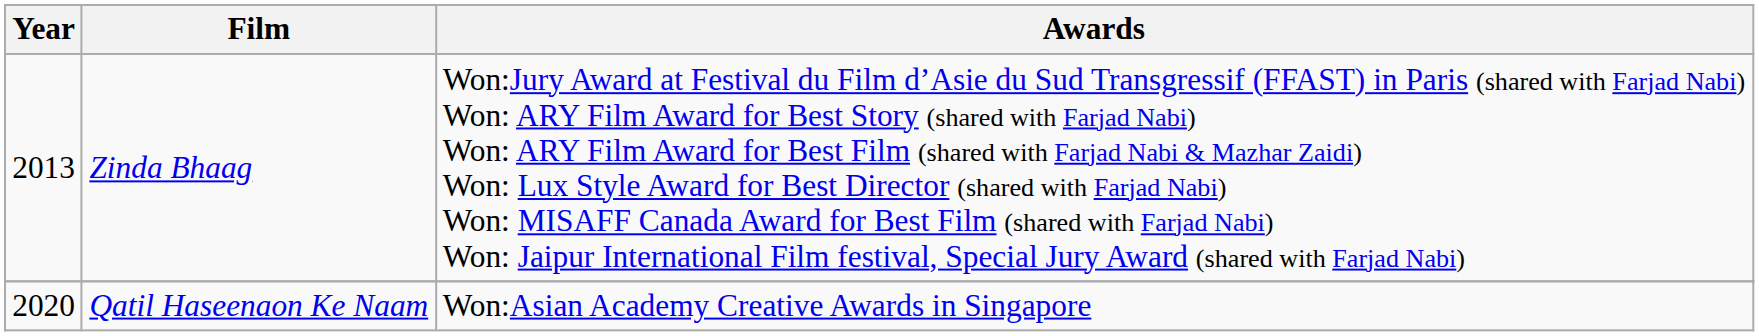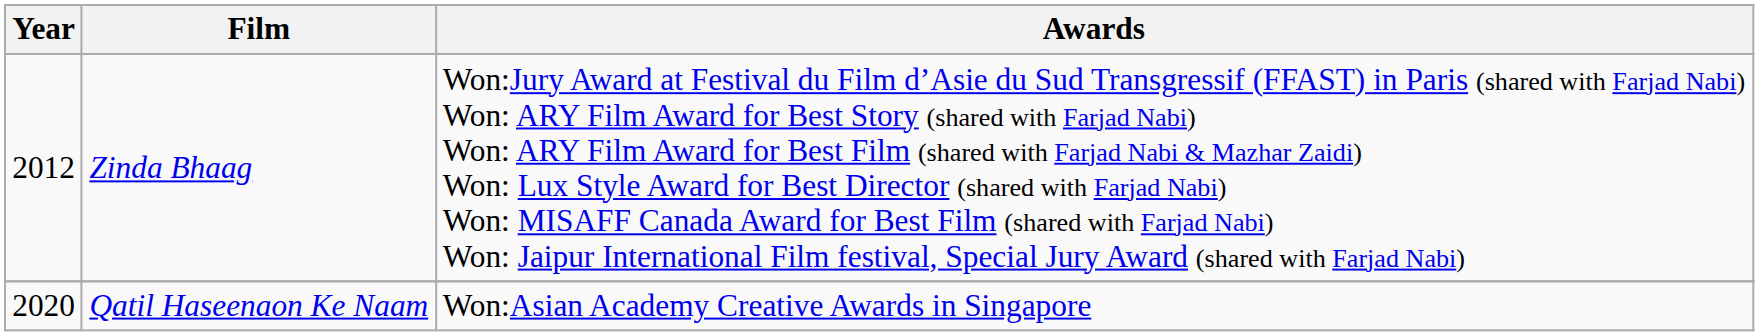 <table class="wikitable">
 <tr>
 <th>Year</th>
 <th>Film</th>
 <th>Awards</th>
 </tr>
 <tr>
-<td>2013</td>
+<td>2012</td>
 <td><em><a href='#'>Zinda Bhaag</a></em></td>
 <td>Won:<a href='#'>Jury Award at Festival du Film d’Asie du Sud Transgressif (FFAST) in Paris</a> <small>(shared with <a href='#'>Farjad Nabi</a>)</small><br> Won: <a href='#'>ARY Film Award for Best Story</a> <small>(shared with <a href='#'>Farjad Nabi</a>)</small><br> Won: <a href='#'>ARY Film Award for Best Film</a> <small>(shared with <a href='#'>Farjad Nabi & Mazhar Zaidi</a>)</small><br> Won: <a href='#'>Lux Style Award for Best Director</a> <small>(shared with <a href='#'>Farjad Nabi</a>)</small><br> Won: <a href='#'>MISAFF Canada Award for Best Film</a> <small>(shared with <a href='#'>Farjad Nabi</a>)</small><br> Won: <a href='#'>Jaipur International Film festival, Special Jury Award</a> <small>(shared with <a href='#'>Farjad Nabi</a>)</small></td>
 </tr>
 <tr>
 </tr>
 <tr>
 <td>2020</td>
 <td><em><a href='#'>Qatil Haseenaon Ke Naam</a></em></td>
 <td>Won:<a href='#'>Asian Academy Creative Awards in Singapore</a><br></td>
 </tr>
 </table>
